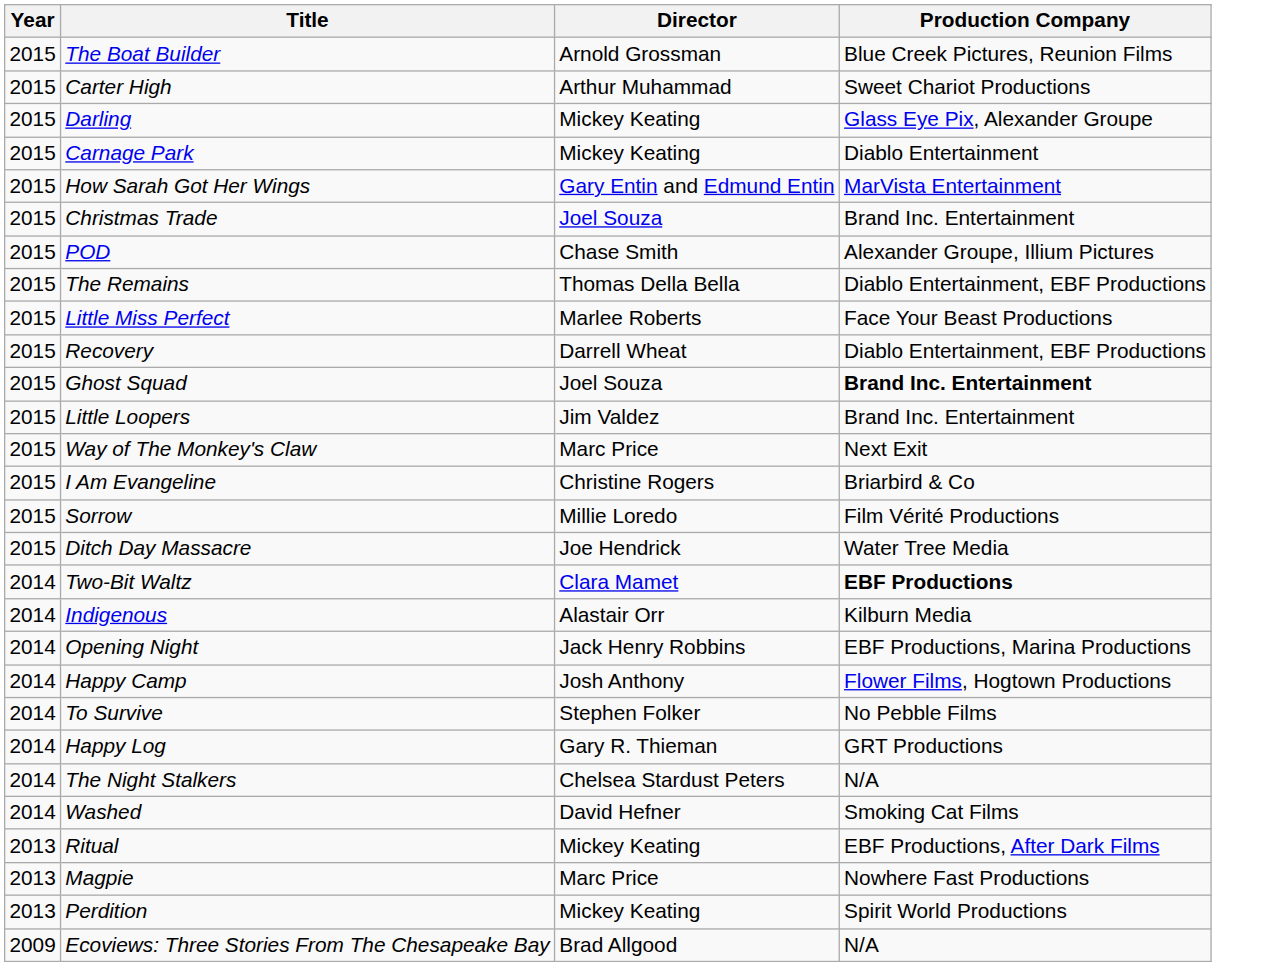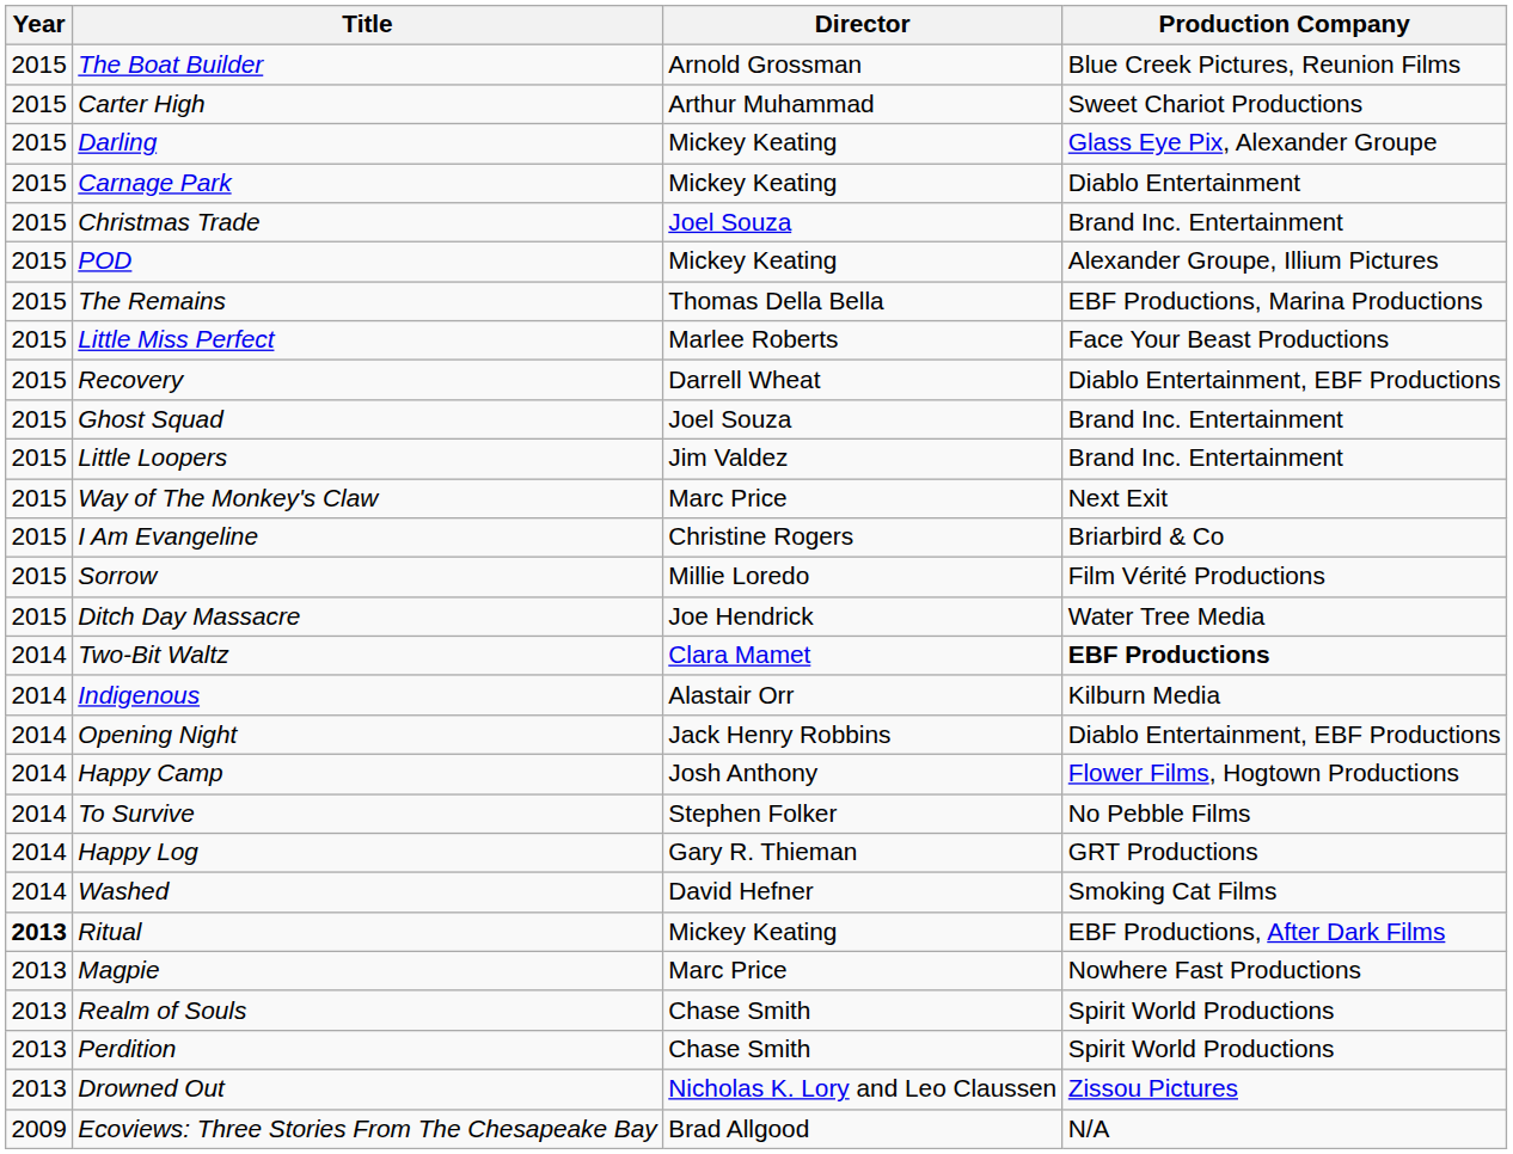 <table class="wikitable">
 <tr>
 <th>Year</th>
 <th>Title</th>
 <th>Director</th>
 <th>Production Company</th>
 </tr>
 <tr>
 <td>2015</td>
 <td><em><a href='#'>The Boat Builder</a></em></td>
 <td>Arnold Grossman</td>
 <td>Blue Creek Pictures, Reunion Films</td>
 </tr>
 <tr>
 <td>2015</td>
 <td><em>Carter High</em></td>
 <td>Arthur Muhammad</td>
 <td>Sweet Chariot Productions</td>
 </tr>
 <tr>
 <td>2015</td>
 <td><em><a href='#'>Darling</a></em></td>
 <td>Mickey Keating</td>
 <td><a href='#'>Glass Eye Pix</a>, Alexander Groupe</td>
 </tr>
 <tr>
 <td>2015</td>
 <td><em><a href='#'>Carnage Park</a></em></td>
 <td>Mickey Keating</td>
 <td>Diablo Entertainment</td>
 </tr>
 <tr>
 <td>2015</td>
-<td><em>How Sarah Got Her Wings</em></td>
-<td><a href='#'>Gary Entin</a> and <a href='#'>Edmund Entin</a></td>
-<td><a href='#'>MarVista Entertainment</a></td>
-</tr>
-<tr>
-<td>2015</td>
 <td><em>Christmas Trade</em></td>
 <td><a href='#'>Joel Souza</a></td>
 <td>Brand Inc. Entertainment</td>
 </tr>
 <tr>
 <td>2015</td>
 <td><a href='#'><em>POD</em></a></td>
-<td>Chase Smith</td>
+<td>Mickey Keating</td>
 <td>Alexander Groupe, Illium Pictures</td>
 </tr>
 <tr>
 <td>2015</td>
 <td><em>The Remains</em></td>
 <td>Thomas Della Bella</td>
-<td>Diablo Entertainment, EBF Productions</td>
+<td>EBF Productions, Marina Productions</td>
 </tr>
 <tr>
 <td>2015</td>
 <td><a href='#'><em>Little Miss Perfect</em></a></td>
 <td>Marlee Roberts</td>
 <td>Face Your Beast Productions</td>
 </tr>
 <tr>
 <td>2015</td>
 <td><em>Recovery</em></td>
 <td>Darrell Wheat</td>
 <td>Diablo Entertainment, EBF Productions</td>
 </tr>
 <tr>
 <td>2015</td>
 <td><em>Ghost Squad</em></td>
 <td>Joel Souza</td>
-<td><strong>Brand Inc. Entertainment</strong></td>
+<td>Brand Inc. Entertainment</td>
 </tr>
 <tr>
 <td>2015</td>
 <td><em>Little Loopers</em></td>
 <td>Jim Valdez</td>
 <td>Brand Inc. Entertainment</td>
 </tr>
 <tr>
 <td>2015</td>
 <td><em>Way of The Monkey's Claw</em></td>
 <td>Marc Price</td>
 <td>Next Exit</td>
 </tr>
 <tr>
 <td>2015</td>
 <td><em>I Am Evangeline</em></td>
 <td>Christine Rogers</td>
 <td>Briarbird & Co</td>
 </tr>
 <tr>
 <td>2015</td>
 <td><em>Sorrow</em></td>
 <td>Millie Loredo</td>
 <td>Film Vérité Productions</td>
 </tr>
 <tr>
 <td>2015</td>
 <td><em>Ditch Day Massacre</em></td>
 <td>Joe Hendrick</td>
 <td>Water Tree Media</td>
 </tr>
 <tr>
 <td>2014</td>
 <td><em>Two-Bit Waltz</em></td>
 <td><a href='#'>Clara Mamet</a></td>
 <td><strong>EBF Productions</strong></td>
 </tr>
 <tr>
 <td>2014</td>
 <td><a href='#'><em>Indigenous</em></a></td>
 <td>Alastair Orr</td>
 <td>Kilburn Media</td>
 </tr>
 <tr>
 <td>2014</td>
 <td><em>Opening Night</em></td>
 <td>Jack Henry Robbins</td>
-<td>EBF Productions, Marina Productions</td>
+<td>Diablo Entertainment, EBF Productions</td>
 </tr>
 <tr>
 <td>2014</td>
 <td><em>Happy Camp</em></td>
 <td>Josh Anthony</td>
 <td><a href='#'>Flower Films</a>, Hogtown Productions</td>
 </tr>
 <tr>
 <td>2014</td>
 <td><em>To Survive</em></td>
 <td>Stephen Folker</td>
 <td>No Pebble Films</td>
 </tr>
 <tr>
 <td>2014</td>
 <td><em>Happy Log</em></td>
 <td>Gary R. Thieman</td>
 <td>GRT Productions</td>
 </tr>
 <tr>
 <td>2014</td>
-<td><em>The Night Stalkers</em></td>
-<td>Chelsea Stardust Peters</td>
-<td>N/A</td>
-</tr>
-<tr>
-<td>2014</td>
 <td><em>Washed</em></td>
 <td>David Hefner</td>
 <td>Smoking Cat Films</td>
 </tr>
 <tr>
-<td>2013</td>
+<td><strong>2013</strong></td>
 <td><em>Ritual</em></td>
 <td>Mickey Keating</td>
 <td>EBF Productions, <a href='#'>After Dark Films</a></td>
 </tr>
 <tr>
 <td>2013</td>
 <td><em>Magpie</em></td>
 <td>Marc Price</td>
 <td>Nowhere Fast Productions</td>
 </tr>
 <tr>
 <td>2013</td>
+<td><em>Realm of Souls</em></td>
+<td>Chase Smith</td>
+<td>Spirit World Productions</td>
+</tr>
+<tr>
+<td>2013</td>
 <td><em>Perdition</em></td>
-<td>Mickey Keating</td>
+<td>Chase Smith</td>
 <td>Spirit World Productions</td>
+</tr>
+<tr>
+<td>2013</td>
+<td><em>Drowned Out</em></td>
+<td><a href='#'>Nicholas K. Lory</a> and Leo Claussen</td>
+<td><a href='#'>Zissou Pictures</a></td>
 </tr>
 <tr>
 <td>2009</td>
 <td><em>Ecoviews: Three Stories From The Chesapeake Bay</em></td>
 <td>Brad Allgood</td>
 <td>N/A</td>
 </tr>
 </table>
